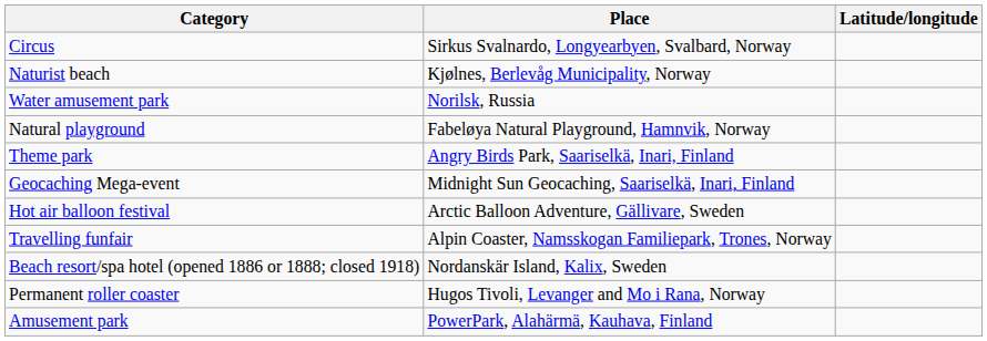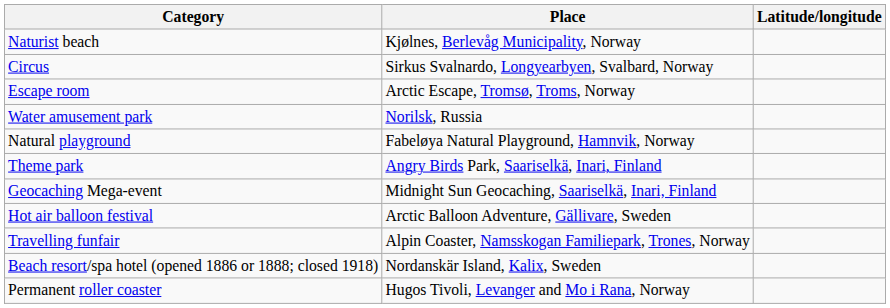 <table class="wikitable">
 <tr>
 <th>Category</th>
 <th>Place</th>
 <th>Latitude/longitude</th>
 </tr>
 <tr>
+<td><a href='#'>Naturist</a> beach</td>
+<td>Kjølnes, <a href='#'>Berlevåg Municipality</a>, Norway</td>
+<td></td>
+</tr>
+<tr>
 <td><a href='#'>Circus</a></td>
 <td>Sirkus Svalnardo, <a href='#'>Longyearbyen</a>, Svalbard, Norway</td>
 <td></td>
 </tr>
 <tr>
-<td><a href='#'>Naturist</a> beach</td>
-<td>Kjølnes, <a href='#'>Berlevåg Municipality</a>, Norway</td>
+<td><a href='#'>Escape room</a></td>
+<td>Arctic Escape, <a href='#'>Tromsø</a>, <a href='#'>Troms</a>, Norway</td>
 <td></td>
 </tr>
 <tr>
 <td><a href='#'>Water amusement park</a></td>
 <td><a href='#'>Norilsk</a>, Russia</td>
 <td></td>
 </tr>
 <tr>
 <td>Natural <a href='#'>playground</a></td>
 <td>Fabeløya Natural Playground, <a href='#'>Hamnvik</a>, Norway</td>
 <td></td>
 </tr>
 <tr>
 <td><a href='#'>Theme park</a></td>
 <td><a href='#'>Angry Birds</a> Park, <a href='#'>Saariselkä</a>, <a href='#'>Inari, Finland</a></td>
 <td></td>
 </tr>
 <tr>
 <td><a href='#'>Geocaching</a> Mega-event</td>
 <td>Midnight Sun Geocaching, <a href='#'>Saariselkä</a>, <a href='#'>Inari, Finland</a></td>
 <td></td>
 </tr>
 <tr>
 <td><a href='#'>Hot air balloon festival</a></td>
 <td>Arctic Balloon Adventure, <a href='#'>Gällivare</a>, Sweden</td>
 <td></td>
 </tr>
 <tr>
 <td><a href='#'>Travelling funfair</a></td>
 <td>Alpin Coaster, <a href='#'>Namsskogan Familiepark</a>, <a href='#'>Trones</a>, Norway</td>
 <td></td>
 </tr>
 <tr>
 <td><a href='#'>Beach resort</a>/spa hotel (opened 1886 or 1888; closed 1918)</td>
 <td>Nordanskär Island, <a href='#'>Kalix</a>, Sweden</td>
 <td></td>
 </tr>
 <tr>
 <td>Permanent <a href='#'>roller coaster</a></td>
 <td>Hugos Tivoli, <a href='#'>Levanger</a> and <a href='#'>Mo i Rana</a>, Norway</td>
 <td></td>
 </tr>
-<tr>
-<td><a href='#'>Amusement park</a></td>
-<td><a href='#'>PowerPark</a>, <a href='#'>Alahärmä</a>, <a href='#'>Kauhava</a>, <a href='#'>Finland</a></td>
-<td></td>
-</tr>
 </table>
